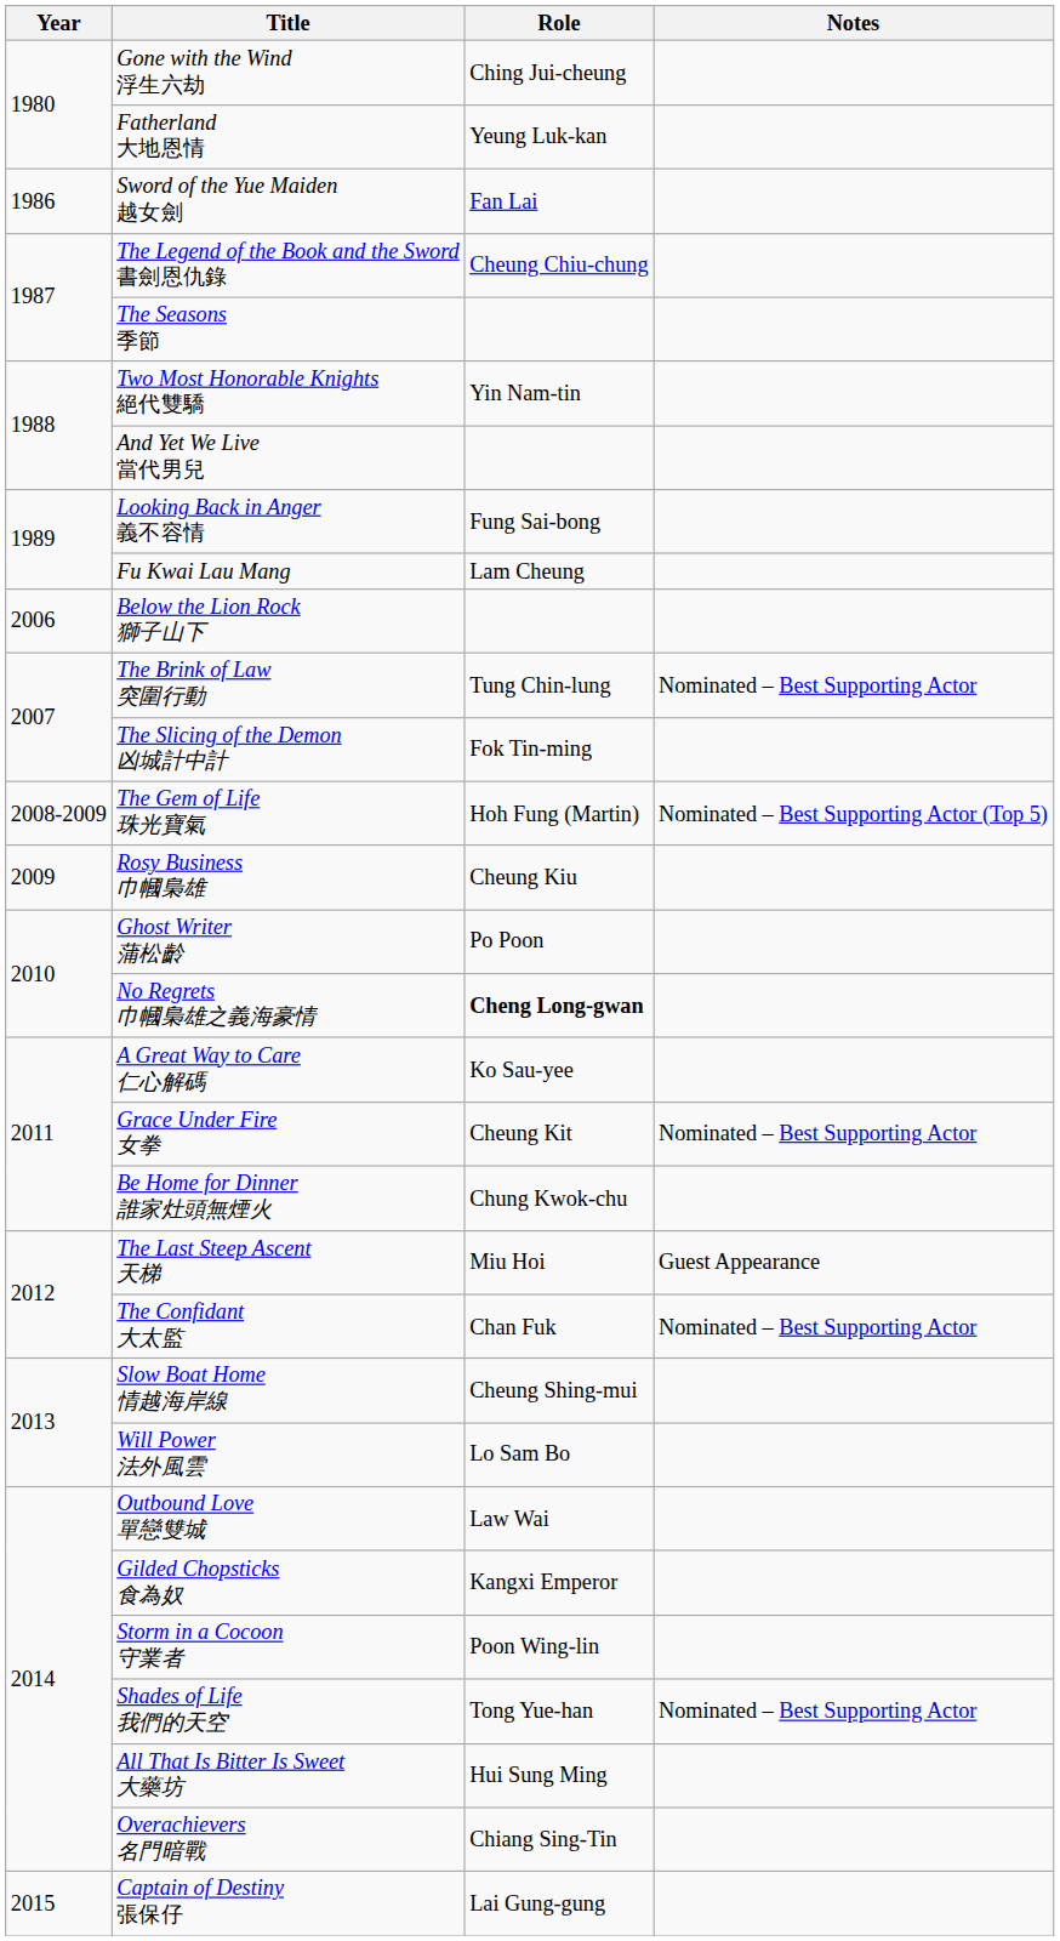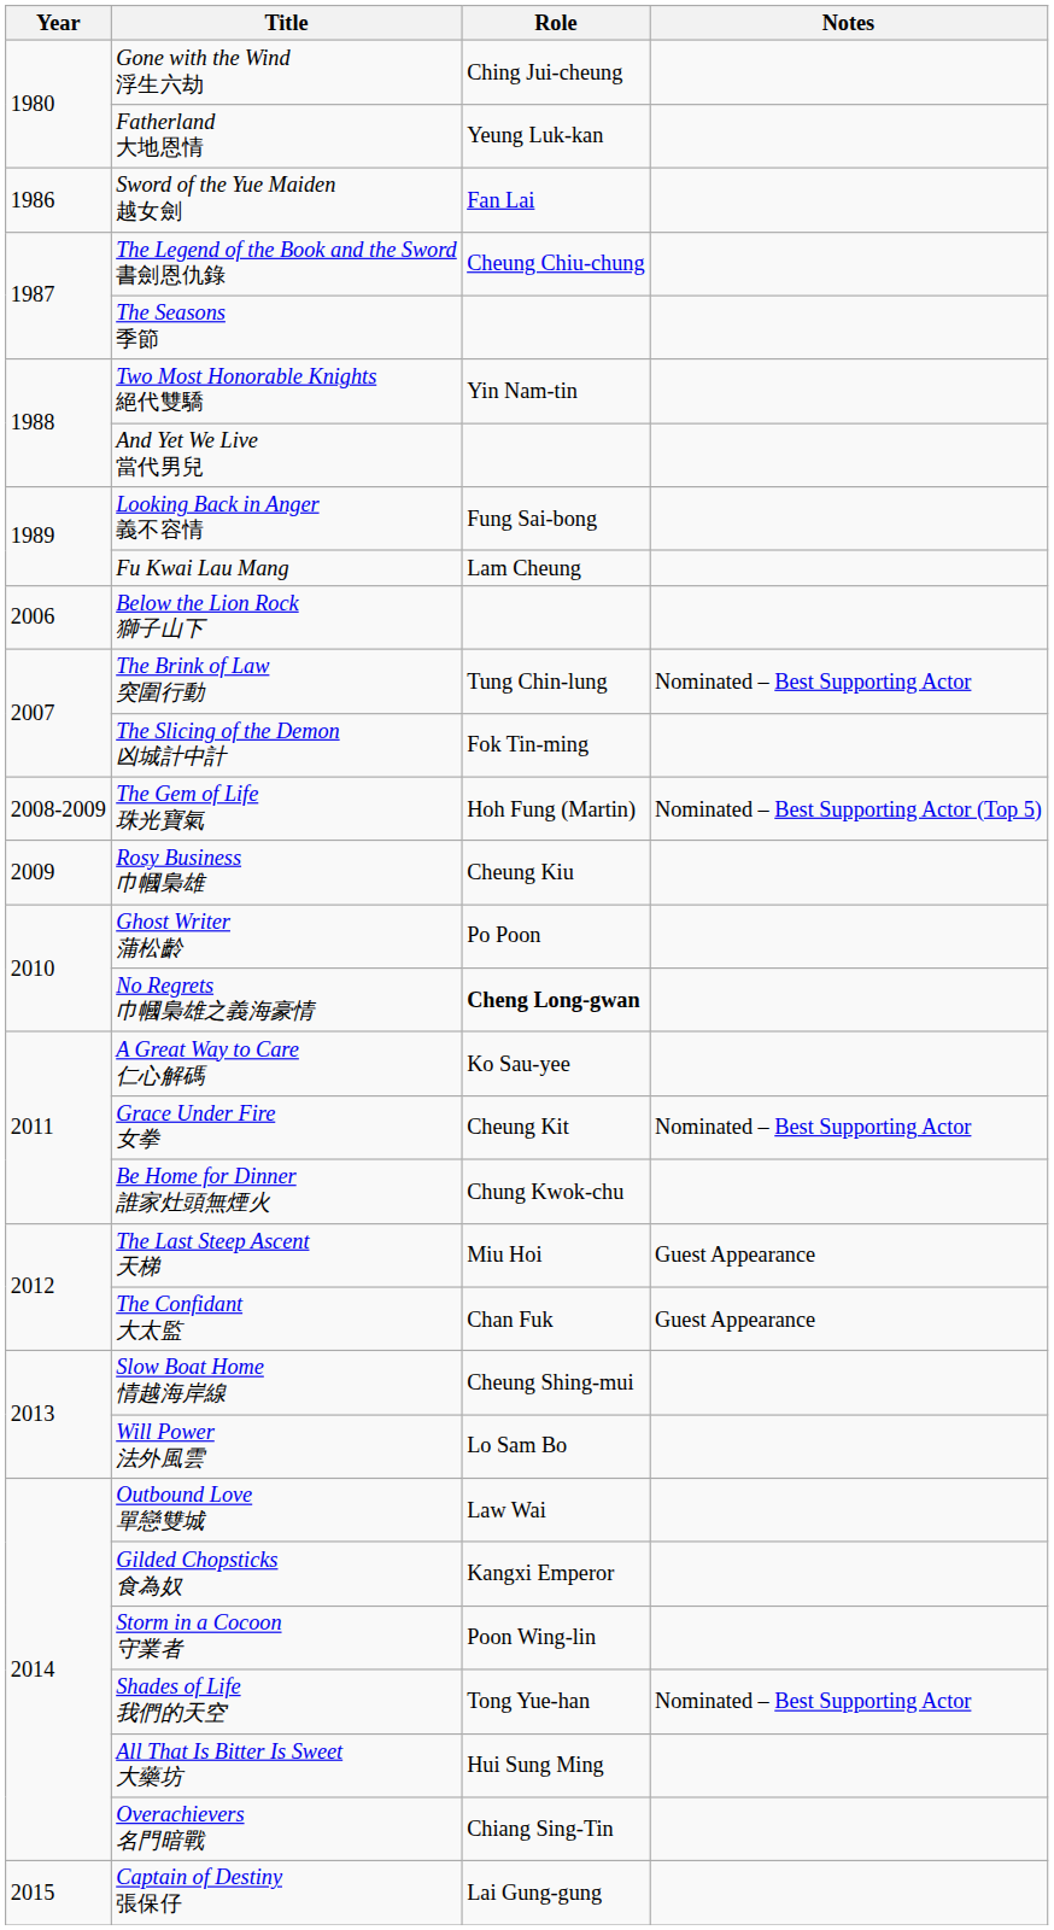 <table class="wikitable">
 <tr>
 <th>Year</th>
 <th>Title</th>
 <th>Role</th>
 <th>Notes</th>
 </tr>
 <tr>
 <td rowspan="2">1980</td>
 <td><em>Gone with the Wind</em><br>浮生六劫</td>
 <td>Ching Jui-cheung</td>
 <td></td>
 </tr>
 <tr>
 <td><em>Fatherland</em><br>大地恩情</td>
 <td>Yeung Luk-kan</td>
 <td></td>
 </tr>
 <tr>
 <td>1986</td>
 <td><em>Sword of the Yue Maiden</em><br>越女劍</td>
 <td><a href='#'>Fan Lai</a></td>
 <td></td>
 </tr>
 <tr>
 <td rowspan="2">1987</td>
 <td><em><a href='#'>The Legend of the Book and the Sword</a></em><br>書劍恩仇錄</td>
 <td><a href='#'>Cheung Chiu-chung</a></td>
 <td></td>
 </tr>
 <tr>
 <td><em><a href='#'>The Seasons</a></em><br>季節</td>
 <td></td>
 <td></td>
 </tr>
 <tr>
 <td rowspan="2">1988</td>
 <td><em><a href='#'>Two Most Honorable Knights</a></em><br>絕代雙驕</td>
 <td>Yin Nam-tin</td>
 <td></td>
 </tr>
 <tr>
 <td><em>And Yet We Live</em><br>當代男兒</td>
 <td></td>
 <td></td>
 </tr>
 <tr>
 <td rowspan="2">1989</td>
 <td><em><a href='#'>Looking Back in Anger</a></em><br>義不容情</td>
 <td>Fung Sai-bong</td>
 <td></td>
 </tr>
 <tr>
 <td><em>Fu Kwai Lau Mang</em></td>
 <td>Lam Cheung</td>
 <td></td>
 </tr>
 <tr>
 <td>2006</td>
 <td><em><a href='#'>Below the Lion Rock</a> <br>獅子山下</em></td>
 <td></td>
 <td></td>
 </tr>
 <tr>
 <td rowspan="2">2007</td>
 <td><em><a href='#'>The Brink of Law</a> <br> 突圍行動</em></td>
 <td>Tung Chin-lung</td>
 <td>Nominated – <a href='#'>Best Supporting Actor</a></td>
 </tr>
 <tr>
 <td><em><a href='#'>The Slicing of the Demon</a> <br> 凶城計中計</em></td>
 <td>Fok Tin-ming</td>
 <td></td>
 </tr>
 <tr>
 <td>2008-2009</td>
 <td><em><a href='#'>The Gem of Life</a> <br> 珠光寶氣</em></td>
 <td>Hoh Fung (Martin)</td>
 <td>Nominated – <a href='#'>Best Supporting Actor (Top 5)</a></td>
 </tr>
 <tr>
 <td>2009</td>
 <td><em><a href='#'>Rosy Business</a> <br> 巾幗梟雄</em></td>
 <td>Cheung Kiu</td>
 <td></td>
 </tr>
 <tr>
 <td rowspan="2">2010</td>
 <td><em><a href='#'>Ghost Writer</a> <br> 蒲松齡</em></td>
 <td>Po Poon</td>
 <td></td>
 </tr>
 <tr>
 <td><em><a href='#'>No Regrets</a> <br> 巾幗梟雄之義海豪情</em></td>
 <td><strong>Cheng Long-gwan</strong></td>
 <td></td>
 </tr>
 <tr>
 <td rowspan="3">2011</td>
 <td><em><a href='#'>A Great Way to Care</a> <br> 仁心解碼</em></td>
 <td>Ko Sau-yee</td>
 <td></td>
 </tr>
 <tr>
 <td><em><a href='#'>Grace Under Fire</a> <br> 女拳</em></td>
 <td>Cheung Kit</td>
 <td>Nominated – <a href='#'>Best Supporting Actor</a></td>
 </tr>
 <tr>
 <td><em><a href='#'>Be Home for Dinner</a> <br> 誰家灶頭無煙火</em></td>
 <td>Chung Kwok-chu</td>
 <td></td>
 </tr>
 <tr>
 <td rowspan="2">2012</td>
 <td><em><a href='#'>The Last Steep Ascent</a> <br> 天梯</em></td>
 <td>Miu Hoi</td>
 <td>Guest Appearance</td>
 </tr>
 <tr>
 <td><em><a href='#'>The Confidant</a> <br> 大太監</em></td>
 <td>Chan Fuk</td>
-<td>Nominated – <a href='#'>Best Supporting Actor</a></td>
+<td>Guest Appearance</td>
 </tr>
 <tr>
 <td rowspan=2>2013</td>
 <td><em><a href='#'>Slow Boat Home</a> <br> 情越海岸線</em></td>
 <td>Cheung Shing-mui</td>
 <td></td>
 </tr>
 <tr>
 <td><em><a href='#'>Will Power</a> <br> 法外風雲</em></td>
 <td>Lo Sam Bo</td>
 <td></td>
 </tr>
 <tr>
 <td rowspan=6>2014</td>
 <td><em><a href='#'>Outbound Love</a> <br> 單戀雙城</em></td>
 <td>Law Wai</td>
 <td></td>
 </tr>
 <tr>
 <td><em><a href='#'>Gilded Chopsticks</a> <br> 食為奴</em></td>
 <td>Kangxi Emperor</td>
 <td></td>
 </tr>
 <tr>
 <td><em><a href='#'>Storm in a Cocoon</a> <br> 守業者</em></td>
 <td>Poon Wing-lin</td>
 <td></td>
 </tr>
 <tr>
 <td><em><a href='#'>Shades of Life</a>  <br> 我們的天空</em></td>
 <td>Tong Yue-han</td>
 <td>Nominated – <a href='#'>Best Supporting Actor</a></td>
 </tr>
 <tr>
 <td><em><a href='#'>All That Is Bitter Is Sweet</a> <br> 大藥坊</em></td>
 <td>Hui Sung Ming</td>
 <td></td>
 </tr>
 <tr>
 <td><em><a href='#'>Overachievers</a> <br> 名門暗戰</em></td>
 <td>Chiang Sing-Tin</td>
 <td></td>
 </tr>
 <tr>
 <td>2015</td>
 <td><em><a href='#'>Captain of Destiny</a></em> <br> 張保仔</td>
 <td>Lai Gung-gung</td>
 <td></td>
 </tr>
 </table>
